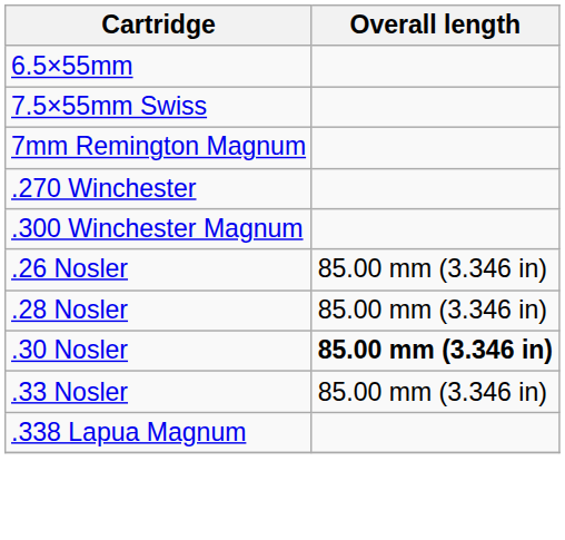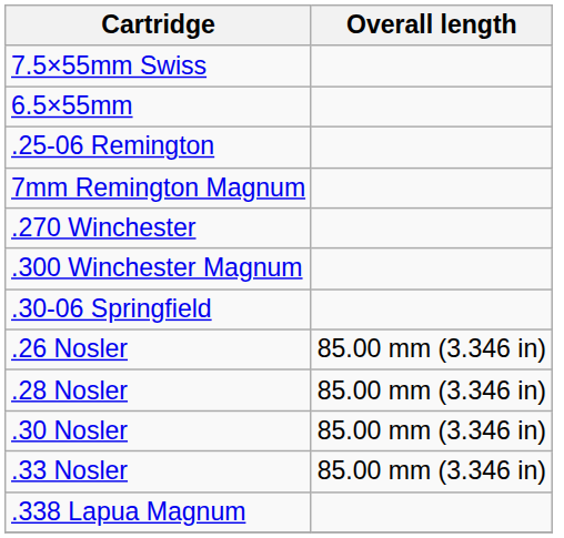 <table class="wikitable">
 <tr>
 <th>Cartridge</th>
 <th>Overall length</th>
 </tr>
 <tr>
+<td><a href='#'>7.5×55mm Swiss</a></td>
+<td></td>
+</tr>
+<tr>
 <td><a href='#'>6.5×55mm</a></td>
 <td></td>
 </tr>
 <tr>
-<td><a href='#'>7.5×55mm Swiss</a></td>
+<td><a href='#'>.25-06 Remington</a></td>
 <td></td>
 </tr>
 <tr>
 <td><a href='#'>7mm Remington Magnum</a></td>
 <td></td>
 </tr>
 <tr>
 <td><a href='#'>.270 Winchester</a></td>
 <td></td>
 </tr>
 <tr>
 <td><a href='#'>.300 Winchester Magnum</a></td>
 <td></td>
 </tr>
 <tr>
+<td><a href='#'>.30-06 Springfield</a></td>
+<td></td>
+</tr>
+<tr>
 <td><a href='#'>.26 Nosler</a></td>
 <td>85.00 mm (3.346 in)</td>
 </tr>
 <tr>
 <td><a href='#'>.28 Nosler</a></td>
 <td>85.00 mm (3.346 in)</td>
 </tr>
 <tr>
 <td><a href='#'>.30 Nosler</a></td>
-<td><strong>85.00 mm (3.346 in)</strong></td>
+<td>85.00 mm (3.346 in)</td>
 </tr>
 <tr>
 <td><a href='#'>.33 Nosler</a></td>
 <td>85.00 mm (3.346 in)</td>
 </tr>
 <tr>
 <td><a href='#'>.338 Lapua Magnum</a></td>
 <td></td>
 </tr>
 <tr>
 </tr>
 </table>
